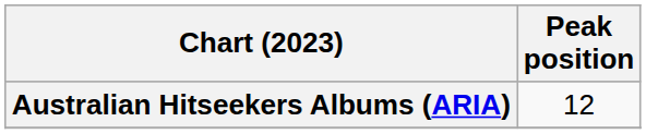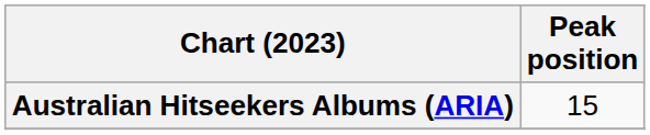 <table class="wikitable sortable plainrowheaders" style="text-align:center;">
 <tr>
 <th scope="col">Chart (2023)</th>
 <th scope="col">Peak<br>position</th>
 </tr>
 <tr>
 <th scope="row">Australian Hitseekers Albums (<a href='#'>ARIA</a>)</th>
-<td>12</td>
+<td>15</td>
 </tr>
 <tr>
 </tr>
 <tr>
 </tr>
 <tr>
 </tr>
 <tr>
 </tr>
 <tr>
 </tr>
 <tr>
 </tr>
 </table>
